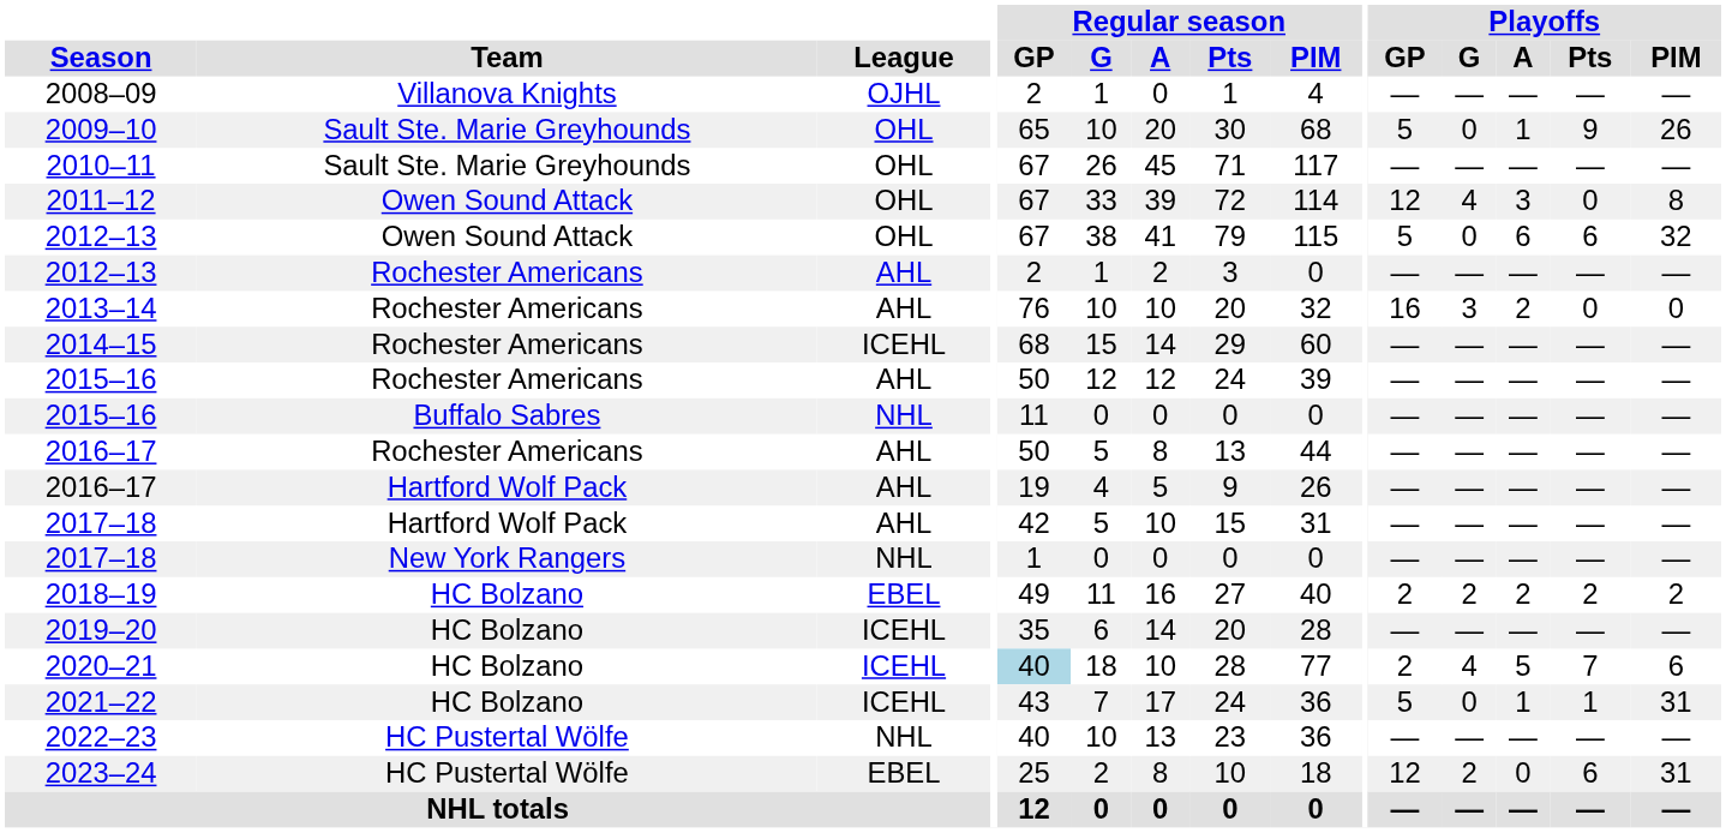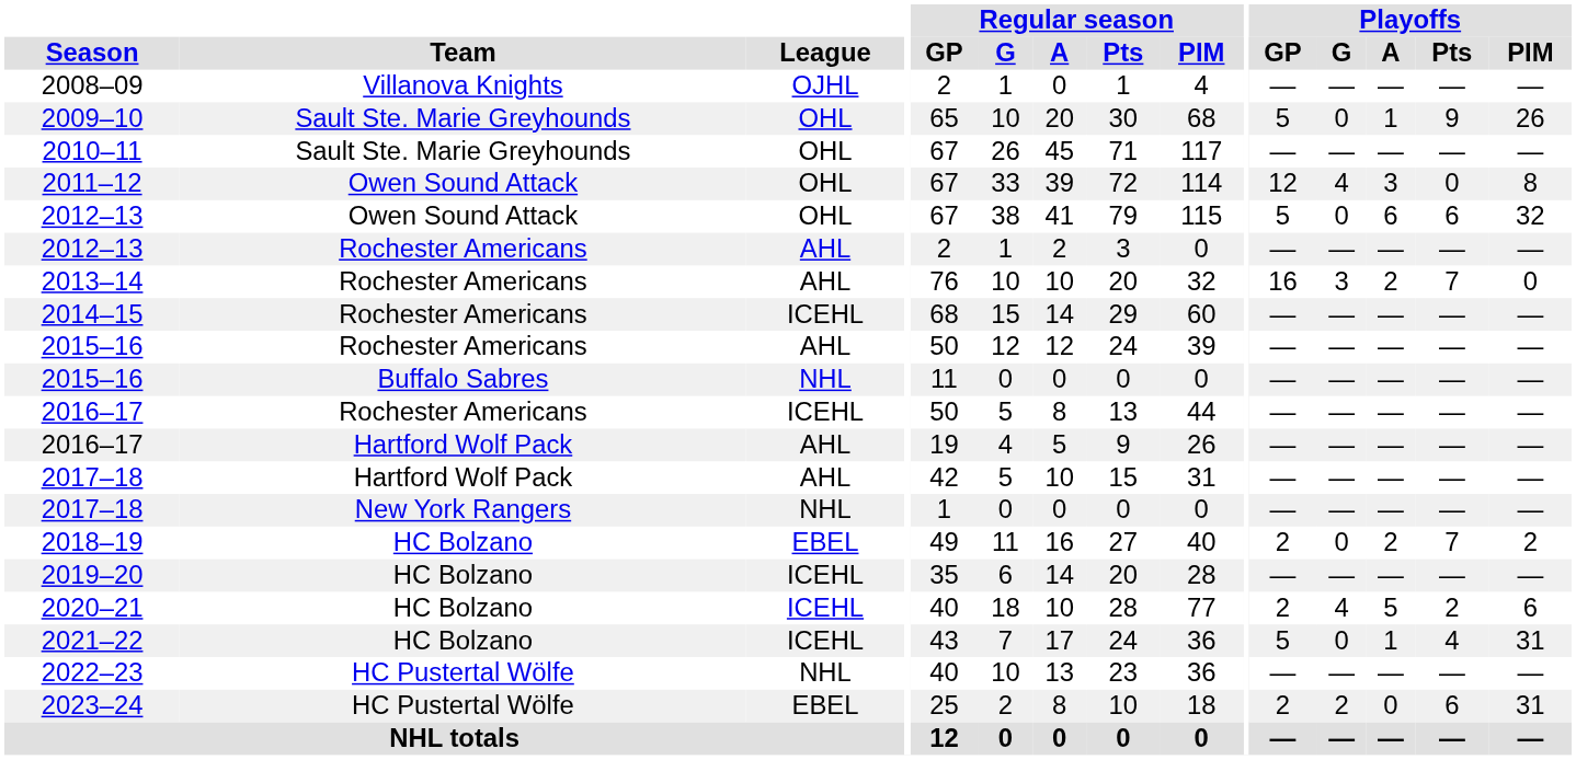 <table border="0" cellpadding="1" cellspacing="0" style="text-align:center; width:60em">
 <tr bgcolor="#e0e0e0">
 <th colspan="3" bgcolor="#ffffff"></th>
 <th rowspan="100" bgcolor="#ffffff"></th>
 <th colspan="5"><a href='#'>Regular season</a></th>
 <th rowspan="100" bgcolor="#ffffff"></th>
 <th colspan="5"><a href='#'>Playoffs</a></th>
 </tr>
 <tr bgcolor="#e0e0e0">
 <th><a href='#'>Season</a></th>
 <th>Team</th>
 <th>League</th>
 <th>GP</th>
 <th><a href='#'>G</a></th>
 <th><a href='#'>A</a></th>
 <th><a href='#'>Pts</a></th>
 <th><a href='#'>PIM</a></th>
 <th>GP</th>
 <th>G</th>
 <th>A</th>
 <th>Pts</th>
 <th>PIM</th>
 </tr>
 <tr>
 <td>2008–09</td>
 <td><a href='#'>Villanova Knights</a></td>
 <td><a href='#'>OJHL</a></td>
 <td>2</td>
 <td>1</td>
 <td>0</td>
 <td>1</td>
 <td>4</td>
 <td>—</td>
 <td>—</td>
 <td>—</td>
 <td>—</td>
 <td>—</td>
 </tr>
 <tr bgcolor="#f0f0f0">
 <td><a href='#'>2009–10</a></td>
 <td><a href='#'>Sault Ste. Marie Greyhounds</a></td>
 <td><a href='#'>OHL</a></td>
 <td>65</td>
 <td>10</td>
 <td>20</td>
 <td>30</td>
 <td>68</td>
 <td>5</td>
 <td>0</td>
 <td>1</td>
 <td>9</td>
 <td>26</td>
 </tr>
 <tr>
 <td><a href='#'>2010–11</a></td>
 <td>Sault Ste. Marie Greyhounds</td>
 <td>OHL</td>
 <td>67</td>
 <td>26</td>
 <td>45</td>
 <td>71</td>
 <td>117</td>
 <td>—</td>
 <td>—</td>
 <td>—</td>
 <td>—</td>
 <td>—</td>
 </tr>
 <tr bgcolor="#f0f0f0">
 <td><a href='#'>2011–12</a></td>
 <td><a href='#'>Owen Sound Attack</a></td>
 <td>OHL</td>
 <td>67</td>
 <td>33</td>
 <td>39</td>
 <td>72</td>
 <td>114</td>
 <td>12</td>
 <td>4</td>
 <td>3</td>
 <td>0</td>
 <td>8</td>
 </tr>
 <tr>
 <td><a href='#'>2012–13</a></td>
 <td>Owen Sound Attack</td>
 <td>OHL</td>
 <td>67</td>
 <td>38</td>
 <td>41</td>
 <td>79</td>
 <td>115</td>
 <td>5</td>
 <td>0</td>
 <td>6</td>
 <td>6</td>
 <td>32</td>
 </tr>
 <tr bgcolor="#f0f0f0">
 <td><a href='#'>2012–13</a></td>
 <td><a href='#'>Rochester Americans</a></td>
 <td><a href='#'>AHL</a></td>
 <td>2</td>
 <td>1</td>
 <td>2</td>
 <td>3</td>
 <td>0</td>
 <td>—</td>
 <td>—</td>
 <td>—</td>
 <td>—</td>
 <td>—</td>
 </tr>
 <tr>
 <td><a href='#'>2013–14</a></td>
 <td>Rochester Americans</td>
 <td>AHL</td>
 <td>76</td>
 <td>10</td>
 <td>10</td>
 <td>20</td>
 <td>32</td>
 <td>16</td>
 <td>3</td>
 <td>2</td>
-<td>0</td>
+<td>7</td>
 <td>0</td>
 </tr>
 <tr bgcolor="#f0f0f0">
 <td><a href='#'>2014–15</a></td>
 <td>Rochester Americans</td>
 <td>ICEHL</td>
 <td>68</td>
 <td>15</td>
 <td>14</td>
 <td>29</td>
 <td>60</td>
 <td>—</td>
 <td>—</td>
 <td>—</td>
 <td>—</td>
 <td>—</td>
 </tr>
 <tr>
 <td><a href='#'>2015–16</a></td>
 <td>Rochester Americans</td>
 <td>AHL</td>
 <td>50</td>
 <td>12</td>
 <td>12</td>
 <td>24</td>
 <td>39</td>
 <td>—</td>
 <td>—</td>
 <td>—</td>
 <td>—</td>
 <td>—</td>
 </tr>
 <tr bgcolor="#f0f0f0">
 <td><a href='#'>2015–16</a></td>
 <td><a href='#'>Buffalo Sabres</a></td>
 <td><a href='#'>NHL</a></td>
 <td>11</td>
 <td>0</td>
 <td>0</td>
 <td>0</td>
 <td>0</td>
 <td>—</td>
 <td>—</td>
 <td>—</td>
 <td>—</td>
 <td>—</td>
 </tr>
 <tr>
 <td><a href='#'>2016–17</a></td>
 <td>Rochester Americans</td>
-<td>AHL</td>
+<td>ICEHL</td>
 <td>50</td>
 <td>5</td>
 <td>8</td>
 <td>13</td>
 <td>44</td>
 <td>—</td>
 <td>—</td>
 <td>—</td>
 <td>—</td>
 <td>—</td>
 </tr>
 <tr bgcolor="#f0f0f0">
 <td>2016–17</td>
 <td><a href='#'>Hartford Wolf Pack</a></td>
 <td>AHL</td>
 <td>19</td>
 <td>4</td>
 <td>5</td>
 <td>9</td>
 <td>26</td>
 <td>—</td>
 <td>—</td>
 <td>—</td>
 <td>—</td>
 <td>—</td>
 </tr>
 <tr>
 <td><a href='#'>2017–18</a></td>
 <td>Hartford Wolf Pack</td>
 <td>AHL</td>
 <td>42</td>
 <td>5</td>
 <td>10</td>
 <td>15</td>
 <td>31</td>
 <td>—</td>
 <td>—</td>
 <td>—</td>
 <td>—</td>
 <td>—</td>
 </tr>
 <tr bgcolor="#f0f0f0">
 <td><a href='#'>2017–18</a></td>
 <td><a href='#'>New York Rangers</a></td>
 <td>NHL</td>
 <td>1</td>
 <td>0</td>
 <td>0</td>
 <td>0</td>
 <td>0</td>
 <td>—</td>
 <td>—</td>
 <td>—</td>
 <td>—</td>
 <td>—</td>
 </tr>
 <tr>
 <td><a href='#'>2018–19</a></td>
 <td><a href='#'>HC Bolzano</a></td>
 <td><a href='#'>EBEL</a></td>
 <td>49</td>
 <td>11</td>
 <td>16</td>
 <td>27</td>
 <td>40</td>
 <td>2</td>
+<td>0</td>
 <td>2</td>
-<td>2</td>
-<td>2</td>
+<td>7</td>
 <td>2</td>
 </tr>
 <tr bgcolor="#f0f0f0">
 <td><a href='#'>2019–20</a></td>
 <td>HC Bolzano</td>
 <td>ICEHL</td>
 <td>35</td>
 <td>6</td>
 <td>14</td>
 <td>20</td>
 <td>28</td>
 <td>—</td>
 <td>—</td>
 <td>—</td>
 <td>—</td>
 <td>—</td>
 </tr>
 <tr>
 <td><a href='#'>2020–21</a></td>
 <td>HC Bolzano</td>
 <td><a href='#'>ICEHL</a></td>
-<td style="background: lightblue;">40</td>
+<td>40</td>
 <td>18</td>
 <td>10</td>
 <td>28</td>
 <td>77</td>
 <td>2</td>
 <td>4</td>
 <td>5</td>
-<td>7</td>
+<td>2</td>
 <td>6</td>
 </tr>
 <tr bgcolor="#f0f0f0">
 <td><a href='#'>2021–22</a></td>
 <td>HC Bolzano</td>
 <td>ICEHL</td>
 <td>43</td>
 <td>7</td>
 <td>17</td>
 <td>24</td>
 <td>36</td>
 <td>5</td>
 <td>0</td>
 <td>1</td>
-<td>1</td>
+<td>4</td>
 <td>31</td>
 </tr>
 <tr>
 <td><a href='#'>2022–23</a></td>
 <td><a href='#'>HC Pustertal Wölfe</a></td>
 <td>NHL</td>
 <td>40</td>
 <td>10</td>
 <td>13</td>
 <td>23</td>
 <td>36</td>
 <td>—</td>
 <td>—</td>
 <td>—</td>
 <td>—</td>
 <td>—</td>
 </tr>
 <tr bgcolor="#f0f0f0">
 <td><a href='#'>2023–24</a></td>
 <td>HC Pustertal Wölfe</td>
 <td>EBEL</td>
 <td>25</td>
 <td>2</td>
 <td>8</td>
 <td>10</td>
 <td>18</td>
-<td>12</td>
+<td>2</td>
 <td>2</td>
 <td>0</td>
 <td>6</td>
 <td>31</td>
 </tr>
 <tr bgcolor="#e0e0e0">
 <th colspan="3">NHL totals</th>
 <th>12</th>
 <th>0</th>
 <th>0</th>
 <th>0</th>
 <th>0</th>
 <th>—</th>
 <th>—</th>
 <th>—</th>
 <th>—</th>
 <th>—</th>
 </tr>
 </table>
